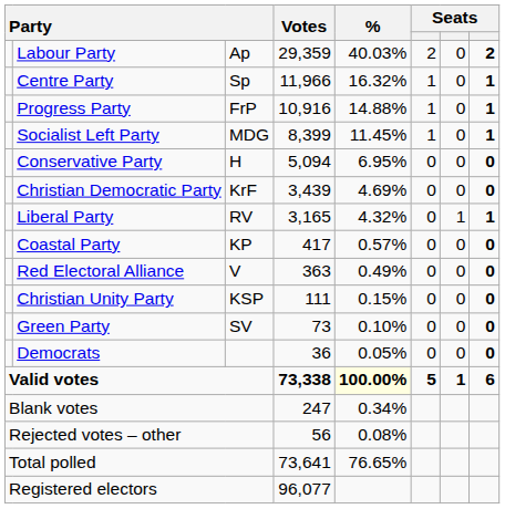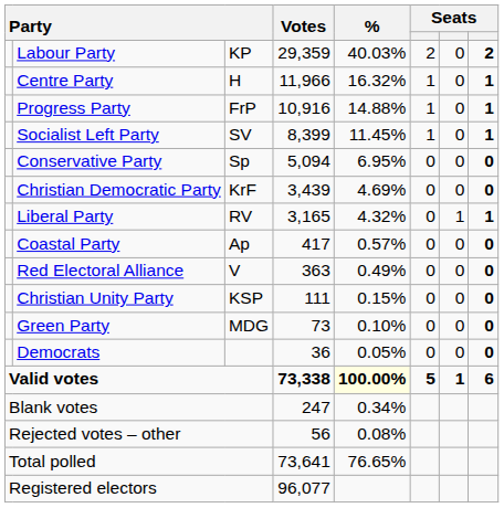 <table class="wikitable" border="1" style="text-align:right;">
 <tr>
 <th style="text-align:left;" valign=bottom rowspan=2 colspan=3>Party</th>
 <th align=center valign=bottom rowspan=2 width="50">Votes</th>
 <th align=center valign=bottom rowspan=2 width="50">%</th>
 <th colspan=3>Seats</th>
 </tr>
 <tr>
 <th align=center valign=bottom width="20"><small></small></th>
 <th align=center valign=bottom width="20"><small><a href='#'></a></small></th>
 <th align=center valign=bottom width="20"><small></small></th>
 </tr>
 <tr>
 <td></td>
 <td align=left><a href='#'>Labour Party</a></td>
-<td align=left>Ap</td>
+<td align=left>KP</td>
 <td>29,359</td>
 <td>40.03%</td>
 <td>2</td>
 <td>0</td>
 <td><strong>2</strong></td>
 </tr>
 <tr>
 <td></td>
 <td align=left><a href='#'>Centre Party</a></td>
-<td align=left>Sp</td>
+<td align=left>H</td>
 <td>11,966</td>
 <td>16.32%</td>
 <td>1</td>
 <td>0</td>
 <td><strong>1</strong></td>
 </tr>
 <tr>
 <td></td>
 <td align=left><a href='#'>Progress Party</a></td>
 <td align=left>FrP</td>
 <td>10,916</td>
 <td>14.88%</td>
 <td>1</td>
 <td>0</td>
 <td><strong>1</strong></td>
 </tr>
 <tr>
 <td></td>
 <td align=left><a href='#'>Socialist Left Party</a></td>
-<td align=left>MDG</td>
+<td align=left>SV</td>
 <td>8,399</td>
 <td>11.45%</td>
 <td>1</td>
 <td>0</td>
 <td><strong>1</strong></td>
 </tr>
 <tr>
 <td></td>
 <td align=left><a href='#'>Conservative Party</a></td>
-<td align=left>H</td>
+<td align=left>Sp</td>
 <td>5,094</td>
 <td>6.95%</td>
 <td>0</td>
 <td>0</td>
 <td><strong>0</strong></td>
 </tr>
 <tr>
 <td></td>
 <td align=left><a href='#'>Christian Democratic Party</a></td>
 <td align=left>KrF</td>
 <td>3,439</td>
 <td>4.69%</td>
 <td>0</td>
 <td>0</td>
 <td><strong>0</strong></td>
 </tr>
 <tr>
 <td></td>
 <td align=left><a href='#'>Liberal Party</a></td>
 <td align=left>RV</td>
 <td>3,165</td>
 <td>4.32%</td>
 <td>0</td>
 <td>1</td>
 <td><strong>1</strong></td>
 </tr>
 <tr>
 <td></td>
 <td align=left><a href='#'>Coastal Party</a></td>
-<td align=left>KP</td>
+<td align=left>Ap</td>
 <td>417</td>
 <td>0.57%</td>
 <td>0</td>
 <td>0</td>
 <td><strong>0</strong></td>
 </tr>
 <tr>
 <td></td>
 <td align=left><a href='#'>Red Electoral Alliance</a></td>
 <td align=left>V</td>
 <td>363</td>
 <td>0.49%</td>
 <td>0</td>
 <td>0</td>
 <td><strong>0</strong></td>
 </tr>
 <tr>
 <td></td>
 <td align=left><a href='#'>Christian Unity Party</a></td>
 <td align=left>KSP</td>
 <td>111</td>
 <td>0.15%</td>
 <td>0</td>
 <td>0</td>
 <td><strong>0</strong></td>
 </tr>
 <tr>
 <td></td>
 <td align=left><a href='#'>Green Party</a></td>
-<td align=left>SV</td>
+<td align=left>MDG</td>
 <td>73</td>
 <td>0.10%</td>
 <td>0</td>
 <td>0</td>
 <td><strong>0</strong></td>
 </tr>
 <tr>
 <td></td>
 <td align=left><a href='#'>Democrats</a></td>
 <td align=left></td>
 <td>36</td>
 <td>0.05%</td>
 <td>0</td>
 <td>0</td>
 <td><strong>0</strong></td>
 </tr>
 <tr style="font-weight:bold">
 <td align=left colspan=3>Valid votes</td>
 <td>73,338</td>
 <td style="background: lightyellow;">100.00%</td>
 <td>5</td>
 <td>1</td>
 <td>6</td>
 </tr>
 <tr>
 <td align=left colspan=3>Blank votes</td>
 <td>247</td>
 <td>0.34%</td>
 <td></td>
 <td></td>
 <td></td>
 </tr>
 <tr>
 <td align=left colspan=3>Rejected votes – other</td>
 <td>56</td>
 <td>0.08%</td>
 <td></td>
 <td></td>
 <td></td>
 </tr>
 <tr>
 <td align=left colspan=3>Total polled</td>
 <td>73,641</td>
 <td>76.65%</td>
 <td></td>
 <td></td>
 <td></td>
 </tr>
 <tr>
 <td align=left colspan=3>Registered electors</td>
 <td>96,077</td>
 <td></td>
 <td></td>
 <td></td>
 <td></td>
 </tr>
 </table>
